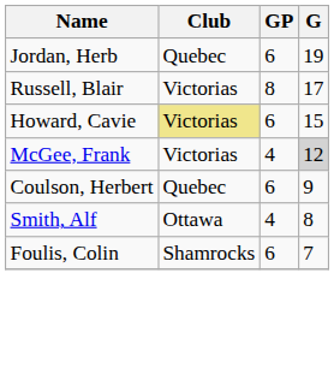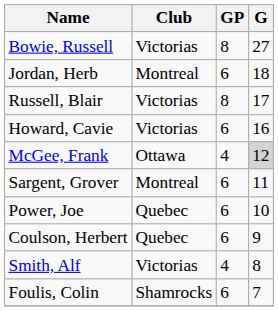 <table class="wikitable">
 <tr>
 <th>Name</th>
 <th>Club</th>
 <th>GP</th>
 <th>G</th>
 </tr>
 <tr>
+<td><a href='#'>Bowie, Russell</a></td>
+<td>Victorias</td>
+<td>8</td>
+<td>27</td>
+</tr>
+<tr>
 <td>Jordan, Herb</td>
-<td>Quebec</td>
+<td>Montreal</td>
 <td>6</td>
-<td>19</td>
+<td>18</td>
 </tr>
 <tr>
 <td>Russell, Blair</td>
 <td>Victorias</td>
 <td>8</td>
 <td>17</td>
 </tr>
 <tr>
 <td>Howard, Cavie</td>
-<td style="background: khaki;">Victorias</td>
+<td>Victorias</td>
 <td>6</td>
-<td>15</td>
+<td>16</td>
 </tr>
 <tr>
 <td><a href='#'>McGee, Frank</a></td>
-<td>Victorias</td>
+<td>Ottawa</td>
 <td>4</td>
 <td style="background: lightgrey;">12</td>
+</tr>
+<tr>
+<td>Sargent, Grover</td>
+<td>Montreal</td>
+<td>6</td>
+<td>11</td>
+</tr>
+<tr>
+<td>Power, Joe</td>
+<td>Quebec</td>
+<td>6</td>
+<td>10</td>
 </tr>
 <tr>
 <td>Coulson, Herbert</td>
 <td>Quebec</td>
 <td>6</td>
 <td>9</td>
 </tr>
 <tr>
 <td><a href='#'>Smith, Alf</a></td>
-<td>Ottawa</td>
+<td>Victorias</td>
 <td>4</td>
 <td>8</td>
 </tr>
 <tr>
 <td>Foulis, Colin</td>
 <td>Shamrocks</td>
 <td>6</td>
 <td>7</td>
 </tr>
 <tr>
 </tr>
 </table>
